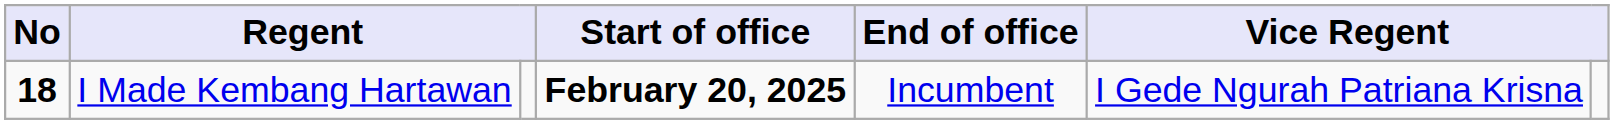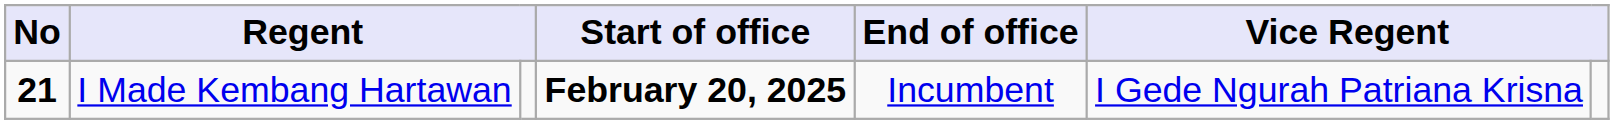 <table class="wikitable sortable" style="text-align:center;">
 <tr>
 <th style="background: lavender;">No</th>
 <th style="background: lavender;" colspan=2>Regent</th>
 <th style="background: lavender;">Start of office</th>
 <th style="background: lavender;">End of office</th>
 <th style="background: lavender;" colspan=2>Vice Regent</th>
 </tr>
 <tr>
-<td><strong>18</strong></td>
+<td><strong>21</strong></td>
 <td> <a href='#'>I Made Kembang Hartawan</a></td>
 <td bgcolor=></td>
 <td><strong>February 20, 2025</strong></td>
 <td><a href='#'>Incumbent</a></td>
 <td> <a href='#'>I Gede Ngurah Patriana Krisna</a></td>
 <td bgcolor=></td>
 </tr>
 </table>
